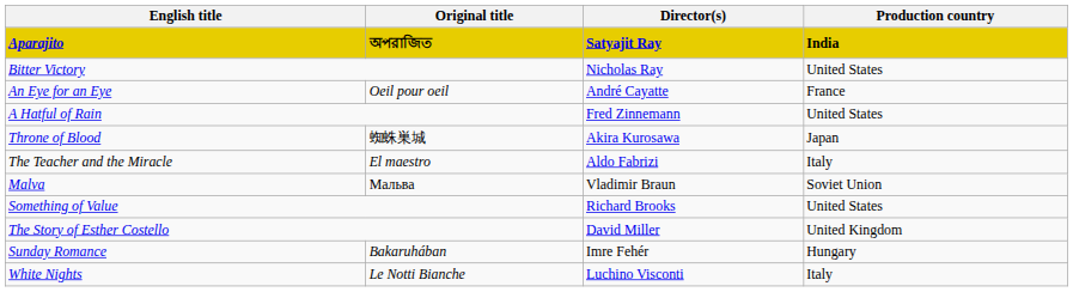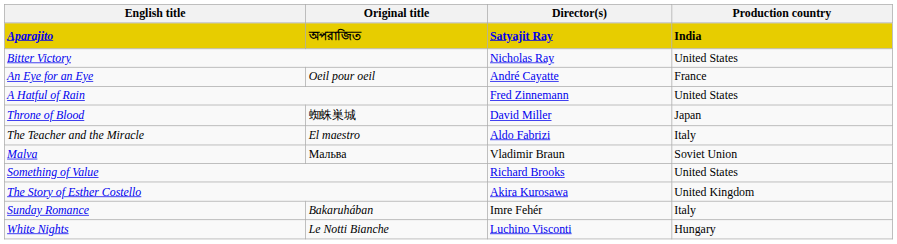 <table class="wikitable" width="95%">
 <tr>
 <th>English title</th>
 <th>Original title</th>
 <th>Director(s)</th>
 <th>Production country</th>
 </tr>
 <tr style="background:#E7CD00;">
 <td><strong><em><a href='#'>Aparajito</a></em></strong></td>
 <td><strong>অপরাজিত</strong></td>
 <td><strong><a href='#'>Satyajit Ray</a></strong></td>
 <td><strong>India</strong></td>
 </tr>
 <tr>
 <td colspan="2"><em><a href='#'>Bitter Victory</a></em></td>
 <td><a href='#'>Nicholas Ray</a></td>
 <td>United States</td>
 </tr>
 <tr>
 <td><em><a href='#'>An Eye for an Eye</a></em></td>
 <td><em>Oeil pour oeil</em></td>
 <td><a href='#'>André Cayatte</a></td>
 <td>France</td>
 </tr>
 <tr>
 <td colspan="2"><em><a href='#'>A Hatful of Rain</a></em></td>
 <td><a href='#'>Fred Zinnemann</a></td>
 <td>United States</td>
 </tr>
 <tr>
 <td><em><a href='#'>Throne of Blood</a></em></td>
 <td>蜘蛛巣城</td>
-<td><a href='#'>Akira Kurosawa</a></td>
+<td><a href='#'>David Miller</a></td>
 <td>Japan</td>
 </tr>
 <tr>
 <td><em>The Teacher and the Miracle</em></td>
 <td><em>El maestro</em></td>
 <td><a href='#'>Aldo Fabrizi</a></td>
 <td>Italy</td>
 </tr>
 <tr>
 <td><em><a href='#'>Malva</a></em></td>
 <td>Мальва</td>
 <td>Vladimir Braun</td>
 <td>Soviet Union</td>
 </tr>
 <tr>
 <td colspan="2"><em><a href='#'>Something of Value</a></em></td>
 <td><a href='#'>Richard Brooks</a></td>
 <td>United States</td>
 </tr>
 <tr>
 <td colspan="2"><em><a href='#'>The Story of Esther Costello</a></em></td>
-<td><a href='#'>David Miller</a></td>
+<td><a href='#'>Akira Kurosawa</a></td>
 <td>United Kingdom</td>
 </tr>
 <tr>
 <td><em><a href='#'>Sunday Romance</a></em></td>
 <td><em>Bakaruhában</em></td>
 <td>Imre Fehér</td>
-<td>Hungary</td>
+<td>Italy</td>
 </tr>
 <tr>
 <td><em><a href='#'>White Nights</a></em></td>
 <td><em>Le Notti Bianche</em></td>
 <td><a href='#'>Luchino Visconti</a></td>
-<td>Italy</td>
+<td>Hungary</td>
 </tr>
 </table>
